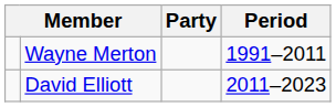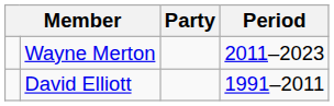 <table class="wikitable">
 <tr>
 <th colspan="2">Member</th>
 <th>Party</th>
 <th>Period</th>
 </tr>
 <tr>
 <td> </td>
 <td><a href='#'>Wayne Merton</a></td>
 <td></td>
-<td><a href='#'>1991</a>–2011</td>
+<td><a href='#'>2011</a>–2023</td>
 </tr>
 <tr>
 <td> </td>
 <td><a href='#'>David Elliott</a></td>
 <td></td>
-<td><a href='#'>2011</a>–2023</td>
+<td><a href='#'>1991</a>–2011</td>
 </tr>
 </table>
